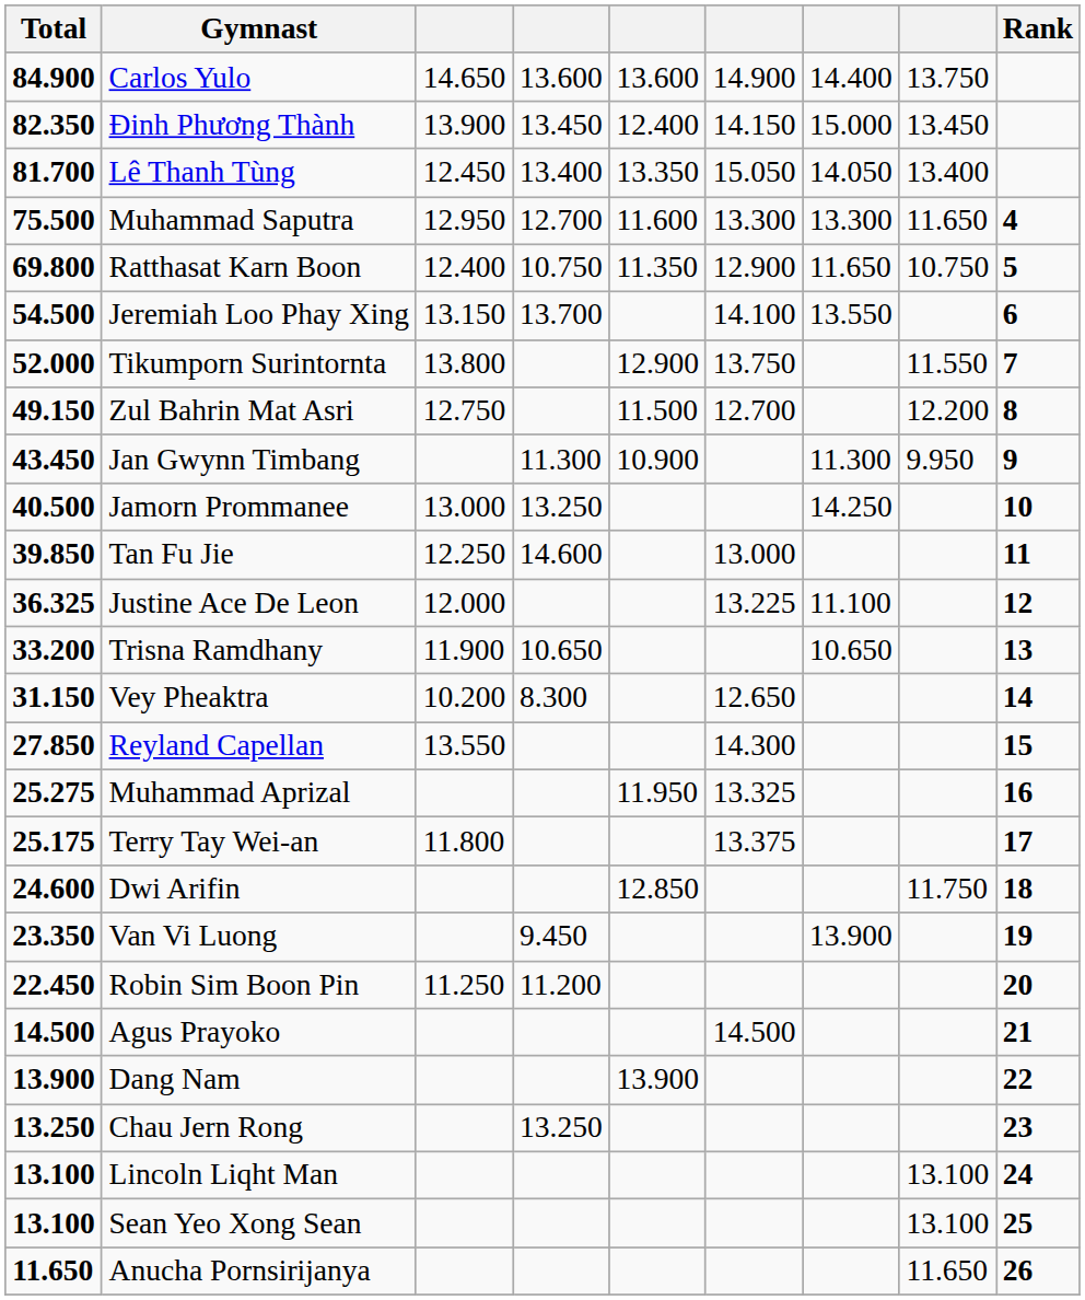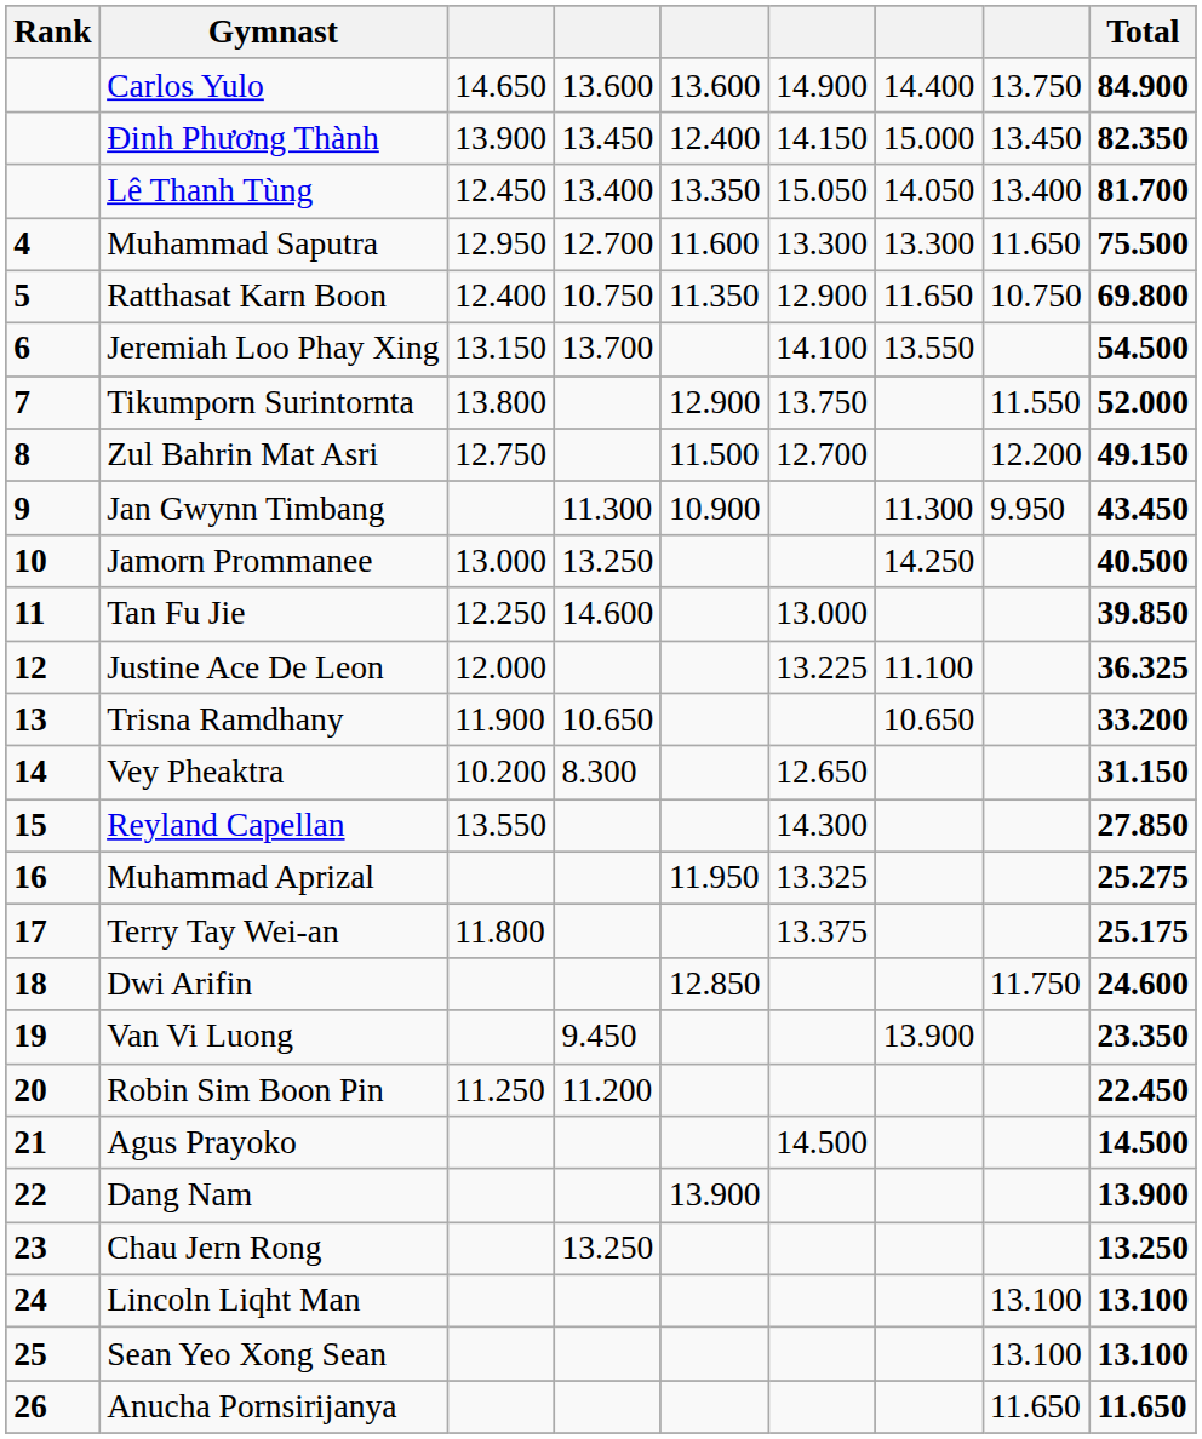 <table class="wikitable sortable">
 <tr>
-<th>Total</th>
+<th>Rank</th>
 <th>Gymnast</th>
 <th></th>
 <th></th>
 <th></th>
 <th></th>
 <th></th>
 <th></th>
-<th>Rank</th>
+<th>Total</th>
 </tr>
 <tr>
-<td><strong>84.900</strong></td>
+<td scope="row"><strong></strong></td>
 <td> <a href='#'>Carlos Yulo</a></td>
 <td>14.650</td>
 <td>13.600</td>
 <td>13.600</td>
 <td>14.900</td>
 <td>14.400</td>
 <td>13.750</td>
-<td scope="row"><strong></strong></td>
+<td><strong>84.900</strong></td>
 </tr>
 <tr>
-<td><strong>82.350</strong></td>
+<td scope="row"><strong></strong></td>
 <td> <a href='#'>Đinh Phương Thành</a></td>
 <td>13.900</td>
 <td>13.450</td>
 <td>12.400</td>
 <td>14.150</td>
 <td>15.000</td>
 <td>13.450</td>
-<td scope="row"><strong></strong></td>
+<td><strong>82.350</strong></td>
 </tr>
 <tr>
-<td><strong>81.700</strong></td>
+<td scope="row"><strong></strong></td>
 <td> <a href='#'>Lê Thanh Tùng</a></td>
 <td>12.450</td>
 <td>13.400</td>
 <td>13.350</td>
 <td>15.050</td>
 <td>14.050</td>
 <td>13.400</td>
-<td scope="row"><strong></strong></td>
+<td><strong>81.700</strong></td>
 </tr>
 <tr>
-<td><strong>75.500</strong></td>
+<td scope="row"><strong>4</strong></td>
 <td> Muhammad Saputra</td>
 <td>12.950</td>
 <td>12.700</td>
 <td>11.600</td>
 <td>13.300</td>
 <td>13.300</td>
 <td>11.650</td>
-<td scope="row"><strong>4</strong></td>
+<td><strong>75.500</strong></td>
 </tr>
 <tr>
-<td><strong>69.800</strong></td>
+<td scope="row"><strong>5</strong></td>
 <td> Ratthasat Karn Boon</td>
 <td>12.400</td>
 <td>10.750</td>
 <td>11.350</td>
 <td>12.900</td>
 <td>11.650</td>
 <td>10.750</td>
-<td scope="row"><strong>5</strong></td>
+<td><strong>69.800</strong></td>
 </tr>
 <tr>
-<td><strong>54.500</strong></td>
+<td><strong>6</strong></td>
 <td> Jeremiah Loo Phay Xing</td>
 <td>13.150</td>
 <td>13.700</td>
 <td></td>
 <td>14.100</td>
 <td>13.550</td>
 <td></td>
-<td><strong>6</strong></td>
+<td><strong>54.500</strong></td>
 </tr>
 <tr>
-<td><strong>52.000</strong></td>
+<td><strong>7</strong></td>
 <td> Tikumporn Surintornta</td>
 <td>13.800</td>
 <td></td>
 <td>12.900</td>
 <td>13.750</td>
 <td></td>
 <td>11.550</td>
-<td><strong>7</strong></td>
+<td><strong>52.000</strong></td>
 </tr>
 <tr>
-<td><strong>49.150</strong></td>
+<td><strong>8</strong></td>
 <td> Zul Bahrin Mat Asri</td>
 <td>12.750</td>
 <td></td>
 <td>11.500</td>
 <td>12.700</td>
 <td></td>
 <td>12.200</td>
-<td><strong>8</strong></td>
+<td><strong>49.150</strong></td>
 </tr>
 <tr>
-<td><strong>43.450</strong></td>
+<td><strong>9</strong></td>
 <td> Jan Gwynn Timbang</td>
 <td></td>
 <td>11.300</td>
 <td>10.900</td>
 <td></td>
 <td>11.300</td>
 <td>9.950</td>
-<td><strong>9</strong></td>
+<td><strong>43.450</strong></td>
 </tr>
 <tr>
-<td><strong>40.500</strong></td>
+<td><strong>10</strong></td>
 <td> Jamorn Prommanee</td>
 <td>13.000</td>
 <td>13.250</td>
 <td></td>
 <td></td>
 <td>14.250</td>
 <td></td>
-<td><strong>10</strong></td>
+<td><strong>40.500</strong></td>
 </tr>
 <tr>
-<td><strong>39.850</strong></td>
+<td><strong>11</strong></td>
 <td> Tan Fu Jie</td>
 <td>12.250</td>
 <td>14.600</td>
 <td></td>
 <td>13.000</td>
 <td></td>
 <td></td>
-<td><strong>11</strong></td>
+<td><strong>39.850</strong></td>
 </tr>
 <tr>
-<td><strong>36.325</strong></td>
+<td><strong>12</strong></td>
 <td> Justine Ace De Leon</td>
 <td>12.000</td>
 <td></td>
 <td></td>
 <td>13.225</td>
 <td>11.100</td>
 <td></td>
-<td><strong>12</strong></td>
+<td><strong>36.325</strong></td>
 </tr>
 <tr>
-<td><strong>33.200</strong></td>
+<td><strong>13</strong></td>
 <td> Trisna Ramdhany</td>
 <td>11.900</td>
 <td>10.650</td>
 <td></td>
 <td></td>
 <td>10.650</td>
 <td></td>
-<td><strong>13</strong></td>
+<td><strong>33.200</strong></td>
 </tr>
 <tr>
-<td><strong>31.150</strong></td>
+<td><strong>14</strong></td>
 <td> Vey Pheaktra</td>
 <td>10.200</td>
 <td>8.300</td>
 <td></td>
 <td>12.650</td>
 <td></td>
 <td></td>
-<td><strong>14</strong></td>
+<td><strong>31.150</strong></td>
 </tr>
 <tr>
-<td><strong>27.850</strong></td>
+<td><strong>15</strong></td>
 <td> <a href='#'>Reyland Capellan</a></td>
 <td>13.550</td>
 <td></td>
 <td></td>
 <td>14.300</td>
 <td></td>
 <td></td>
-<td><strong>15</strong></td>
+<td><strong>27.850</strong></td>
 </tr>
 <tr>
-<td><strong>25.275</strong></td>
+<td><strong>16</strong></td>
 <td> Muhammad Aprizal</td>
 <td></td>
 <td></td>
 <td>11.950</td>
 <td>13.325</td>
 <td></td>
 <td></td>
-<td><strong>16</strong></td>
+<td><strong>25.275</strong></td>
 </tr>
 <tr>
-<td><strong>25.175</strong></td>
+<td><strong>17</strong></td>
 <td> Terry Tay Wei-an</td>
 <td>11.800</td>
 <td></td>
 <td></td>
 <td>13.375</td>
 <td></td>
 <td></td>
-<td><strong>17</strong></td>
+<td><strong>25.175</strong></td>
 </tr>
 <tr>
-<td><strong>24.600</strong></td>
+<td><strong>18</strong></td>
 <td> Dwi Arifin</td>
 <td></td>
 <td></td>
 <td>12.850</td>
 <td></td>
 <td></td>
 <td>11.750</td>
-<td><strong>18</strong></td>
+<td><strong>24.600</strong></td>
 </tr>
 <tr>
-<td><strong>23.350</strong></td>
+<td><strong>19</strong></td>
 <td> Van Vi Luong</td>
 <td></td>
 <td>9.450</td>
 <td></td>
 <td></td>
 <td>13.900</td>
 <td></td>
-<td><strong>19</strong></td>
+<td><strong>23.350</strong></td>
 </tr>
 <tr>
-<td><strong>22.450</strong></td>
+<td><strong>20</strong></td>
 <td> Robin Sim Boon Pin</td>
 <td>11.250</td>
 <td>11.200</td>
 <td></td>
 <td></td>
 <td></td>
 <td></td>
-<td><strong>20</strong></td>
+<td><strong>22.450</strong></td>
 </tr>
 <tr>
-<td><strong>14.500</strong></td>
+<td><strong>21</strong></td>
 <td> Agus Prayoko</td>
 <td></td>
 <td></td>
 <td></td>
 <td>14.500</td>
 <td></td>
 <td></td>
-<td><strong>21</strong></td>
+<td><strong>14.500</strong></td>
 </tr>
 <tr>
-<td><strong>13.900</strong></td>
+<td><strong>22</strong></td>
 <td> Dang Nam</td>
 <td></td>
 <td></td>
 <td>13.900</td>
 <td></td>
 <td></td>
 <td></td>
-<td><strong>22</strong></td>
+<td><strong>13.900</strong></td>
 </tr>
 <tr>
-<td><strong>13.250</strong></td>
+<td><strong>23</strong></td>
 <td> Chau Jern Rong</td>
 <td></td>
 <td>13.250</td>
 <td></td>
 <td></td>
 <td></td>
 <td></td>
-<td><strong>23</strong></td>
+<td><strong>13.250</strong></td>
 </tr>
 <tr>
-<td><strong>13.100</strong></td>
+<td><strong>24</strong></td>
 <td> Lincoln Liqht Man</td>
 <td></td>
 <td></td>
 <td></td>
 <td></td>
 <td></td>
 <td>13.100</td>
-<td><strong>24</strong></td>
+<td><strong>13.100</strong></td>
 </tr>
 <tr>
-<td><strong>13.100</strong></td>
+<td><strong>25</strong></td>
 <td> Sean Yeo Xong Sean</td>
 <td></td>
 <td></td>
 <td></td>
 <td></td>
 <td></td>
 <td>13.100</td>
-<td><strong>25</strong></td>
+<td><strong>13.100</strong></td>
 </tr>
 <tr>
-<td><strong>11.650</strong></td>
+<td><strong>26</strong></td>
 <td> Anucha Pornsirijanya</td>
 <td></td>
 <td></td>
 <td></td>
 <td></td>
 <td></td>
 <td>11.650</td>
-<td><strong>26</strong></td>
+<td><strong>11.650</strong></td>
 </tr>
 </table>
